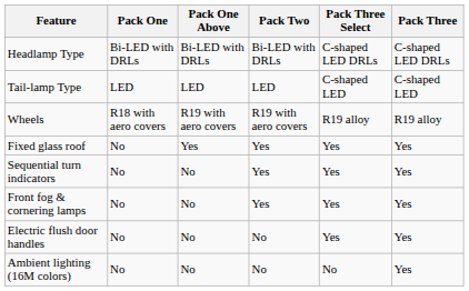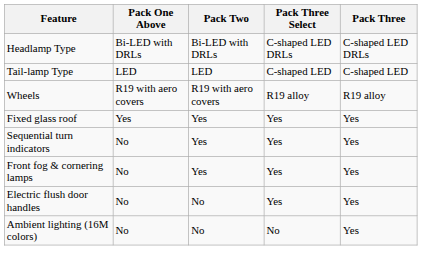 <table class="wikitable">
 <tr>
 <th>Feature</th>
-<th>Pack One</th>
 <th>Pack One Above</th>
 <th>Pack Two</th>
 <th>Pack Three Select</th>
 <th>Pack Three</th>
 </tr>
 <tr>
 <td>Headlamp Type</td>
 <td>Bi-LED with DRLs</td>
 <td>Bi-LED with DRLs</td>
-<td>Bi-LED with DRLs</td>
 <td>C-shaped LED DRLs</td>
 <td>C-shaped LED DRLs</td>
 </tr>
 <tr>
 <td>Tail-lamp Type</td>
 <td>LED</td>
 <td>LED</td>
-<td>LED</td>
 <td>C-shaped LED</td>
 <td>C-shaped LED</td>
 </tr>
 <tr>
 <td>Wheels</td>
-<td>R18 with aero covers</td>
 <td>R19 with aero covers</td>
 <td>R19 with aero covers</td>
 <td>R19 alloy</td>
 <td>R19 alloy</td>
 </tr>
 <tr>
 <td>Fixed glass roof</td>
-<td>No</td>
 <td>Yes</td>
 <td>Yes</td>
 <td>Yes</td>
 <td>Yes</td>
 </tr>
 <tr>
 <td>Sequential turn indicators</td>
 <td>No</td>
-<td>No</td>
 <td>Yes</td>
 <td>Yes</td>
 <td>Yes</td>
 </tr>
 <tr>
 <td>Front fog & cornering lamps</td>
 <td>No</td>
-<td>No</td>
 <td>Yes</td>
 <td>Yes</td>
 <td>Yes</td>
 </tr>
 <tr>
 <td>Electric flush door handles</td>
-<td>No</td>
 <td>No</td>
 <td>No</td>
 <td>Yes</td>
 <td>Yes</td>
 </tr>
 <tr>
 <td>Ambient lighting (16M colors)</td>
 <td>No</td>
 <td>No</td>
 <td>No</td>
-<td>No</td>
 <td>Yes</td>
 </tr>
 </table>
